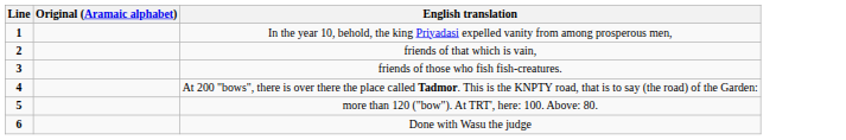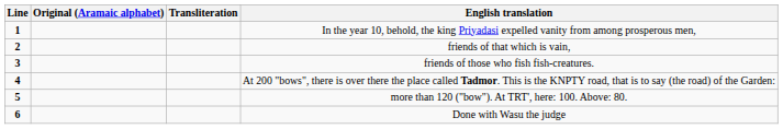 <table class ="wikitable" style="text-align:center">
 <tr>
 <th>Line</th>
 <th>Original (<a href='#'>Aramaic alphabet</a>)</th>
+<th>Transliteration</th>
 <th>English translation</th>
 </tr>
 <tr>
 <td><strong>1</strong></td>
+<td></td>
 <td></td>
 <td>In the year 10, behold, the king <a href='#'>Priyadasi</a> expelled vanity from among prosperous men,</td>
 </tr>
 <tr>
 <td><strong>2</strong></td>
 <td></td>
+<td></td>
 <td>friends of that which is vain,</td>
 </tr>
 <tr>
 <td><strong>3</strong></td>
+<td></td>
 <td></td>
 <td>friends of those who fish fish-creatures.</td>
 </tr>
 <tr>
 <td><strong>4</strong></td>
 <td></td>
+<td></td>
 <td>At 200 "bows", there is over there the place called <strong>Tadmor</strong>. This is the KNPTY road, that is to say (the road) of the Garden:</td>
 </tr>
 <tr>
 <td><strong>5</strong></td>
+<td></td>
 <td></td>
 <td>more than 120 ("bow"). At TRT', here: 100. Above: 80.</td>
 </tr>
 <tr>
 <td><strong>6</strong></td>
 <td></td>
+<td></td>
 <td>Done with Wasu the judge</td>
 </tr>
 </table>
